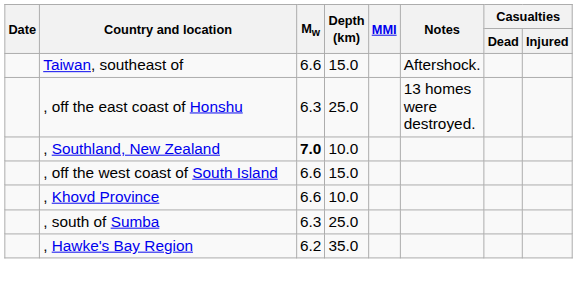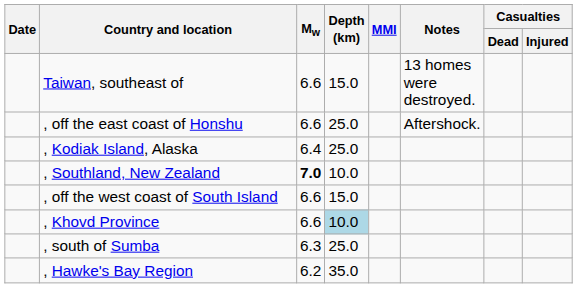 <table class="wikitable sortable sort-under" style="border:1px black; margin-left:1em;">
 <tr>
 <th rowspan="2"><small>Date</small></th>
 <th rowspan="2" style="width: 310px"><small>Country and location</small></th>
 <th rowspan="2"><small>M<sub>w</sub></small></th>
 <th rowspan="2"><small>Depth (km)</small></th>
 <th rowspan="2"><small><a href='#'>MMI</a></small></th>
 <th rowspan="2" class="unsortable"><small>Notes</small></th>
 <th colspan="2"><small>Casualties</small></th>
 </tr>
 <tr>
 <th><small>Dead</small></th>
 <th><small>Injured</small></th>
 </tr>
 <tr>
 <td></td>
 <td> <a href='#'>Taiwan</a>, southeast of</td>
 <td>6.6</td>
 <td>15.0</td>
 <td></td>
+<td>13 homes were destroyed.</td>
+<td></td>
+<td></td>
+</tr>
+<tr>
+<td></td>
+<td>, off the east coast of <a href='#'>Honshu</a></td>
+<td>6.6</td>
+<td>25.0</td>
+<td></td>
 <td>Aftershock.</td>
 <td></td>
 <td></td>
 </tr>
 <tr>
 <td></td>
-<td>, off the east coast of <a href='#'>Honshu</a></td>
-<td>6.3</td>
+<td>, <a href='#'>Kodiak Island</a>, Alaska</td>
+<td>6.4</td>
 <td>25.0</td>
 <td></td>
-<td>13 homes were destroyed.</td>
+<td></td>
 <td></td>
 <td></td>
 </tr>
 <tr>
 <td></td>
 <td>, <a href='#'>Southland, New Zealand</a></td>
 <td><strong>7.0</strong></td>
 <td>10.0</td>
 <td></td>
 <td></td>
 <td></td>
 <td></td>
 </tr>
 <tr>
 <td></td>
 <td>, off the west coast of <a href='#'>South Island</a></td>
 <td>6.6</td>
 <td>15.0</td>
 <td></td>
 <td></td>
 <td></td>
 <td></td>
 </tr>
 <tr>
 <td></td>
 <td>, <a href='#'>Khovd Province</a></td>
 <td>6.6</td>
-<td>10.0</td>
+<td style="background: lightblue;">10.0</td>
 <td></td>
 <td></td>
 <td></td>
 <td></td>
 </tr>
 <tr>
 <td></td>
 <td>, south of <a href='#'>Sumba</a></td>
 <td>6.3</td>
 <td>25.0</td>
 <td></td>
 <td></td>
 <td></td>
 <td></td>
 </tr>
 <tr>
 <td></td>
 <td>, <a href='#'>Hawke's Bay Region</a></td>
 <td>6.2</td>
 <td>35.0</td>
 <td></td>
 <td></td>
 <td></td>
 <td></td>
 </tr>
 </table>
